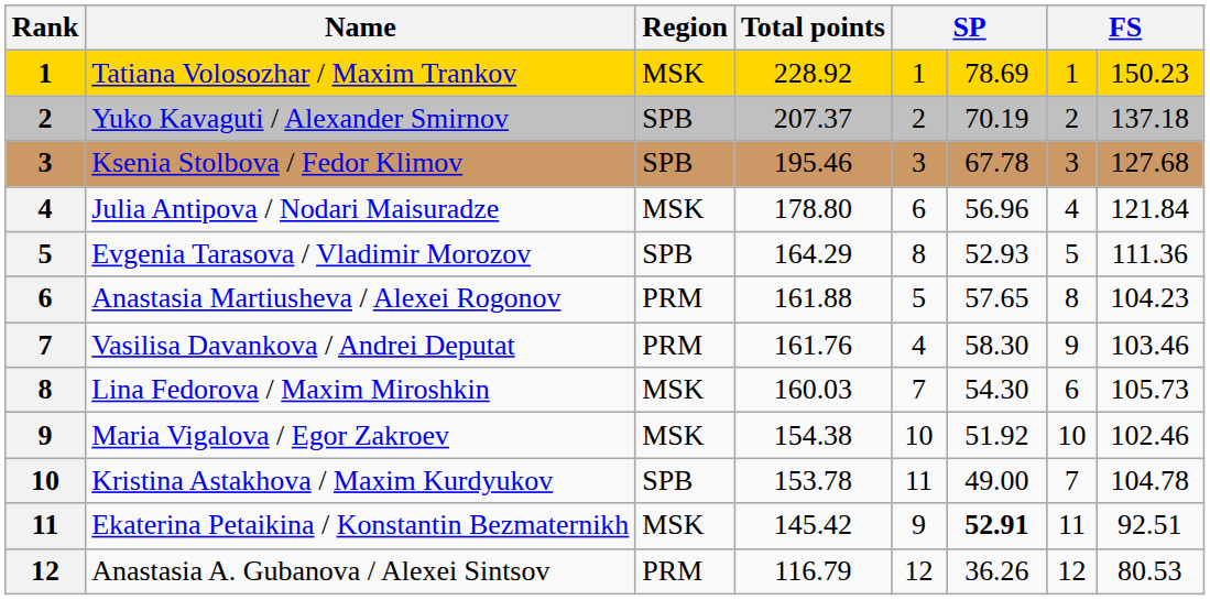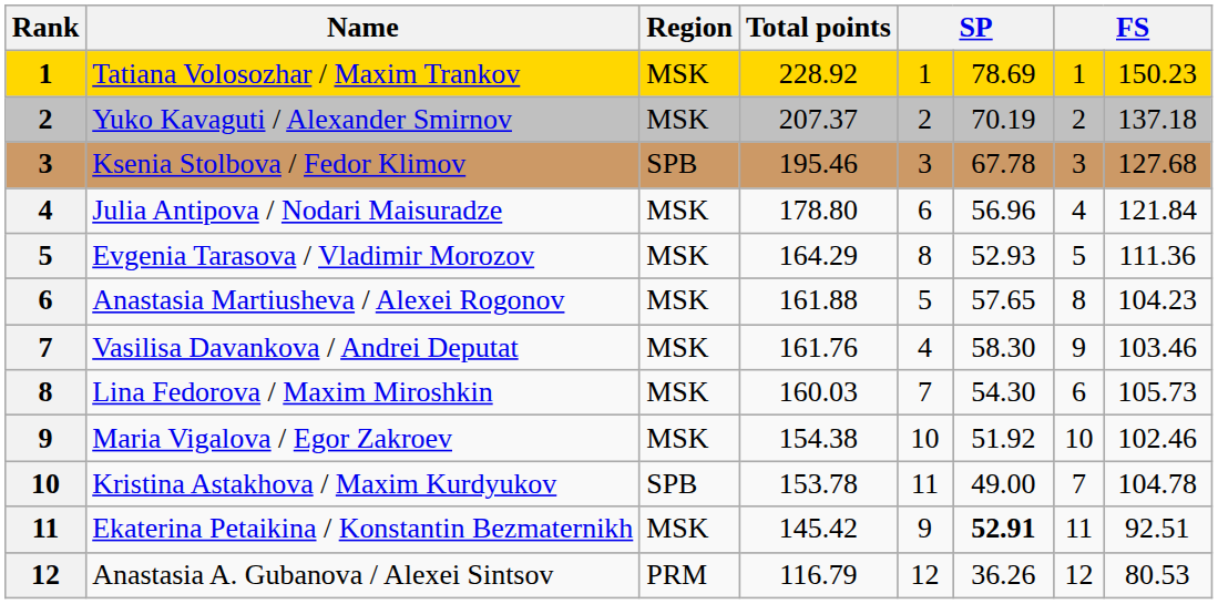 <table class="wikitable sortable">
 <tr>
 <th>Rank</th>
 <th>Name</th>
 <th>Region</th>
 <th>Total points</th>
 <th colspan=2 width=80px><a href='#'>SP</a></th>
 <th colspan=2 width=80px><a href='#'>FS</a></th>
 </tr>
 <tr bgcolor=gold>
 <td align=center><strong>1</strong></td>
 <td><a href='#'>Tatiana Volosozhar</a> / <a href='#'>Maxim Trankov</a></td>
 <td>MSK</td>
 <td align=center>228.92</td>
 <td align=center>1</td>
 <td align=center>78.69</td>
 <td align=center>1</td>
 <td align=center>150.23</td>
 </tr>
 <tr bgcolor=silver>
 <td align=center><strong>2</strong></td>
 <td><a href='#'>Yuko Kavaguti</a> / <a href='#'>Alexander Smirnov</a></td>
-<td>SPB</td>
+<td>MSK</td>
 <td align=center>207.37</td>
 <td align=center>2</td>
 <td align=center>70.19</td>
 <td align=center>2</td>
 <td align=center>137.18</td>
 </tr>
 <tr bgcolor=cc9966>
 <td align=center><strong>3</strong></td>
 <td><a href='#'>Ksenia Stolbova</a> / <a href='#'>Fedor Klimov</a></td>
 <td>SPB</td>
 <td align=center>195.46</td>
 <td align=center>3</td>
 <td align=center>67.78</td>
 <td align=center>3</td>
 <td align=center>127.68</td>
 </tr>
 <tr>
 <th>4</th>
 <td><a href='#'>Julia Antipova</a> / <a href='#'>Nodari Maisuradze</a></td>
 <td>MSK</td>
 <td align=center>178.80</td>
 <td align=center>6</td>
 <td align=center>56.96</td>
 <td align=center>4</td>
 <td align=center>121.84</td>
 </tr>
 <tr>
 <th>5</th>
 <td><a href='#'>Evgenia Tarasova</a> / <a href='#'>Vladimir Morozov</a></td>
-<td>SPB</td>
+<td>MSK</td>
 <td align=center>164.29</td>
 <td align=center>8</td>
 <td align=center>52.93</td>
 <td align=center>5</td>
 <td align=center>111.36</td>
 </tr>
 <tr>
 <th>6</th>
 <td><a href='#'>Anastasia Martiusheva</a> / <a href='#'>Alexei Rogonov</a></td>
-<td>PRM</td>
+<td>MSK</td>
 <td align=center>161.88</td>
 <td align=center>5</td>
 <td align=center>57.65</td>
 <td align=center>8</td>
 <td align=center>104.23</td>
 </tr>
 <tr>
 <th>7</th>
 <td><a href='#'>Vasilisa Davankova</a> / <a href='#'>Andrei Deputat</a></td>
-<td>PRM</td>
+<td>MSK</td>
 <td align=center>161.76</td>
 <td align=center>4</td>
 <td align=center>58.30</td>
 <td align=center>9</td>
 <td align=center>103.46</td>
 </tr>
 <tr>
 <th>8</th>
 <td><a href='#'>Lina Fedorova</a> / <a href='#'>Maxim Miroshkin</a></td>
 <td>MSK</td>
 <td align=center>160.03</td>
 <td align=center>7</td>
 <td align=center>54.30</td>
 <td align=center>6</td>
 <td align=center>105.73</td>
 </tr>
 <tr>
 <th>9</th>
 <td><a href='#'>Maria Vigalova</a> / <a href='#'>Egor Zakroev</a></td>
 <td>MSK</td>
 <td align=center>154.38</td>
 <td align=center>10</td>
 <td align=center>51.92</td>
 <td align=center>10</td>
 <td align=center>102.46</td>
 </tr>
 <tr>
 <th>10</th>
 <td><a href='#'>Kristina Astakhova</a> / <a href='#'>Maxim Kurdyukov</a></td>
 <td>SPB</td>
 <td align=center>153.78</td>
 <td align=center>11</td>
 <td align=center>49.00</td>
 <td align=center>7</td>
 <td align=center>104.78</td>
 </tr>
 <tr>
 <th>11</th>
 <td><a href='#'>Ekaterina Petaikina</a> / <a href='#'>Konstantin Bezmaternikh</a></td>
 <td>MSK</td>
 <td align=center>145.42</td>
 <td align=center>9</td>
 <td align=center><strong>52.91</strong></td>
 <td align=center>11</td>
 <td align=center>92.51</td>
 </tr>
 <tr>
 <th>12</th>
 <td>Anastasia A. Gubanova / Alexei Sintsov</td>
 <td>PRM</td>
 <td align=center>116.79</td>
 <td align=center>12</td>
 <td align=center>36.26</td>
 <td align=center>12</td>
 <td align=center>80.53</td>
 </tr>
 </table>
